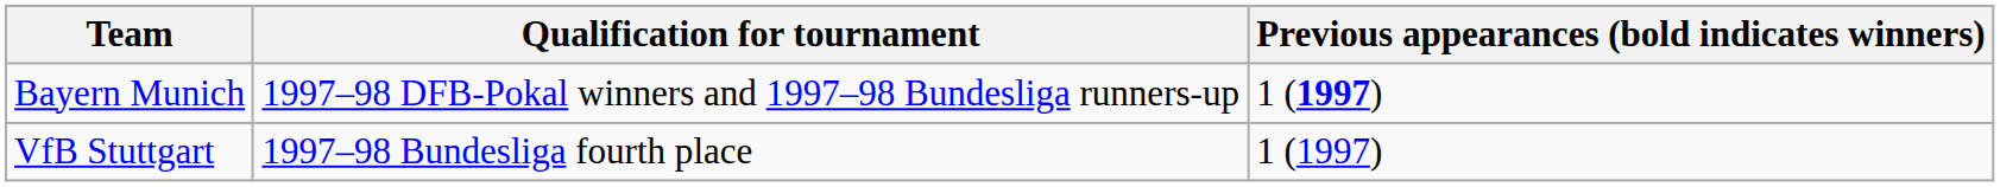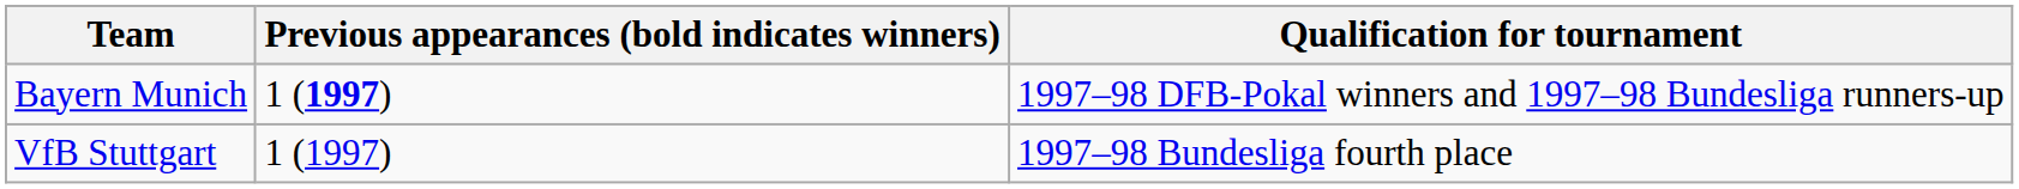 <table class="wikitable">
 <tr>
 <th>Team</th>
+<th>Previous appearances (bold indicates winners)</th>
 <th>Qualification for tournament</th>
-<th>Previous appearances (bold indicates winners)</th>
 </tr>
 <tr>
 <td><a href='#'>Bayern Munich</a></td>
+<td>1 (<strong><a href='#'>1997</a></strong>)</td>
 <td><a href='#'>1997–98 DFB-Pokal</a> winners and <a href='#'>1997–98 Bundesliga</a> runners-up</td>
-<td>1 (<strong><a href='#'>1997</a></strong>)</td>
 </tr>
 <tr>
 <td><a href='#'>VfB Stuttgart</a></td>
+<td>1 (<a href='#'>1997</a>)</td>
 <td><a href='#'>1997–98 Bundesliga</a> fourth place</td>
-<td>1 (<a href='#'>1997</a>)</td>
 </tr>
 </table>
